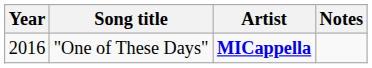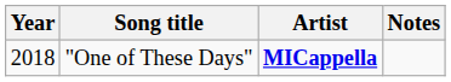 <table class="wikitable sortable">
 <tr>
 <th>Year</th>
 <th>Song title</th>
 <th>Artist</th>
 <th class="unsortable">Notes</th>
 </tr>
 <tr>
-<td>2016</td>
+<td>2018</td>
 <td>"One of These Days"</td>
 <td><strong><a href='#'>MICappella</a></strong></td>
 <td></td>
 </tr>
 </table>
